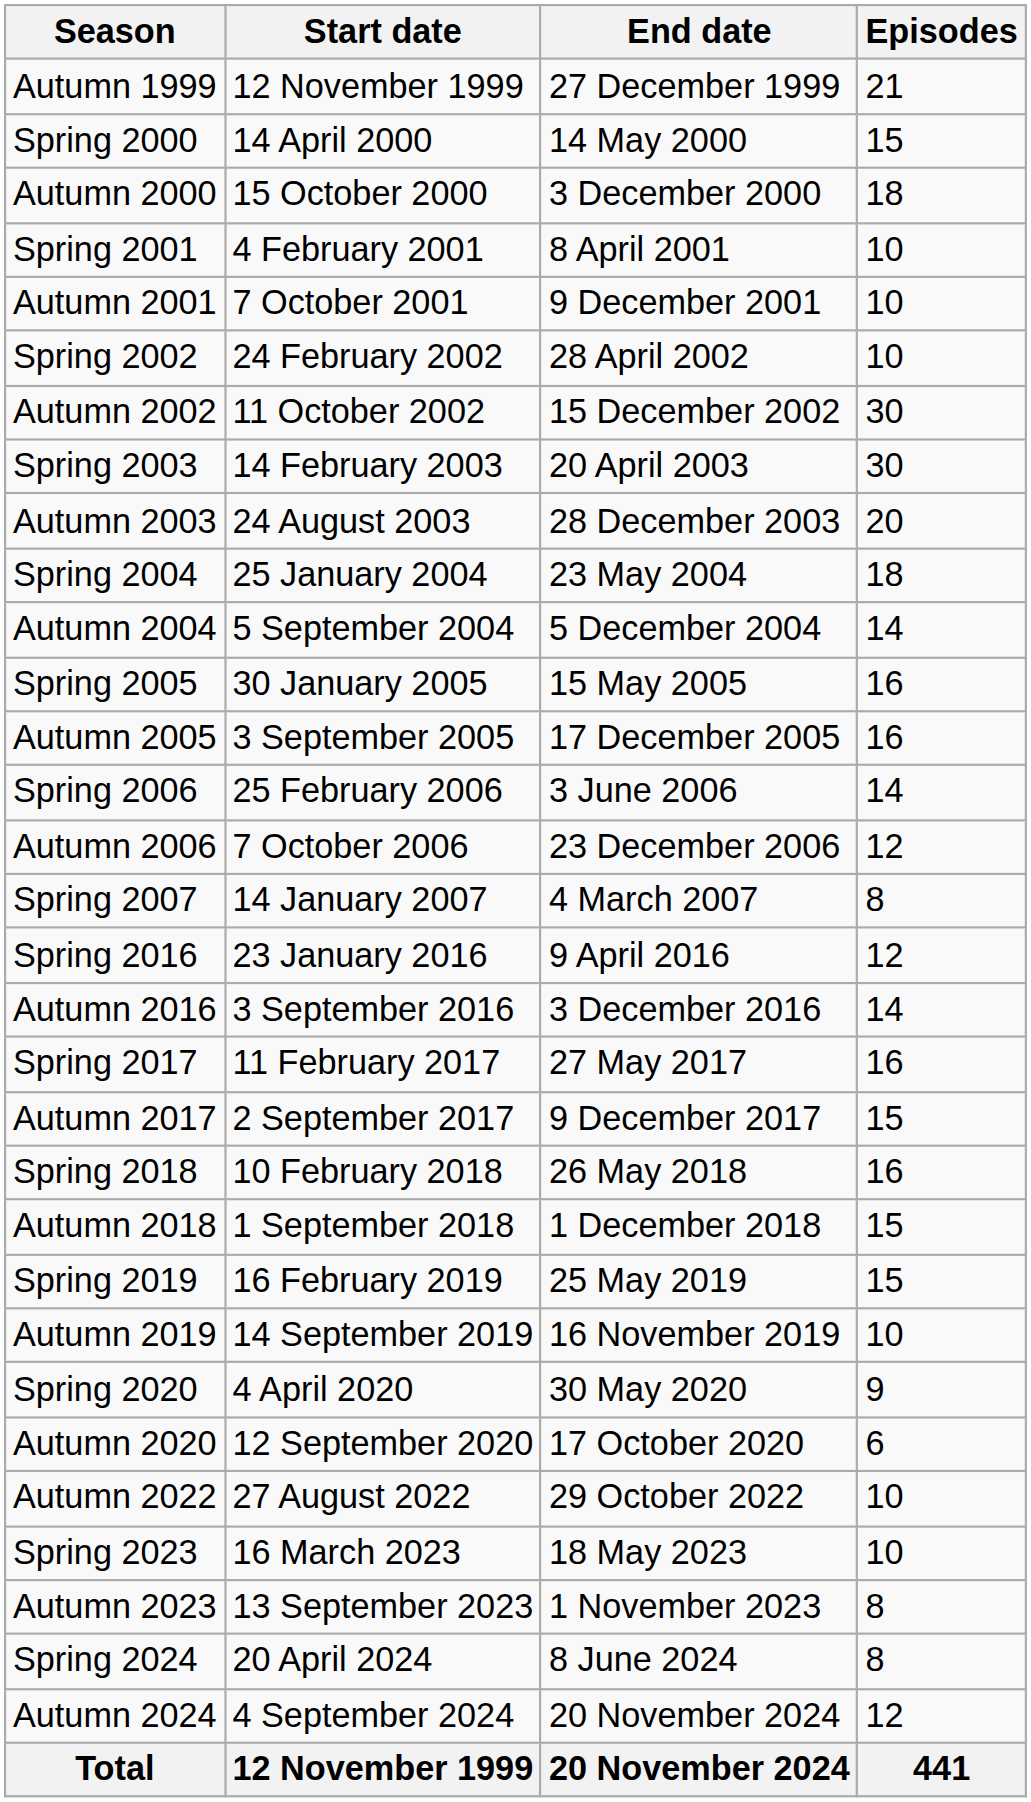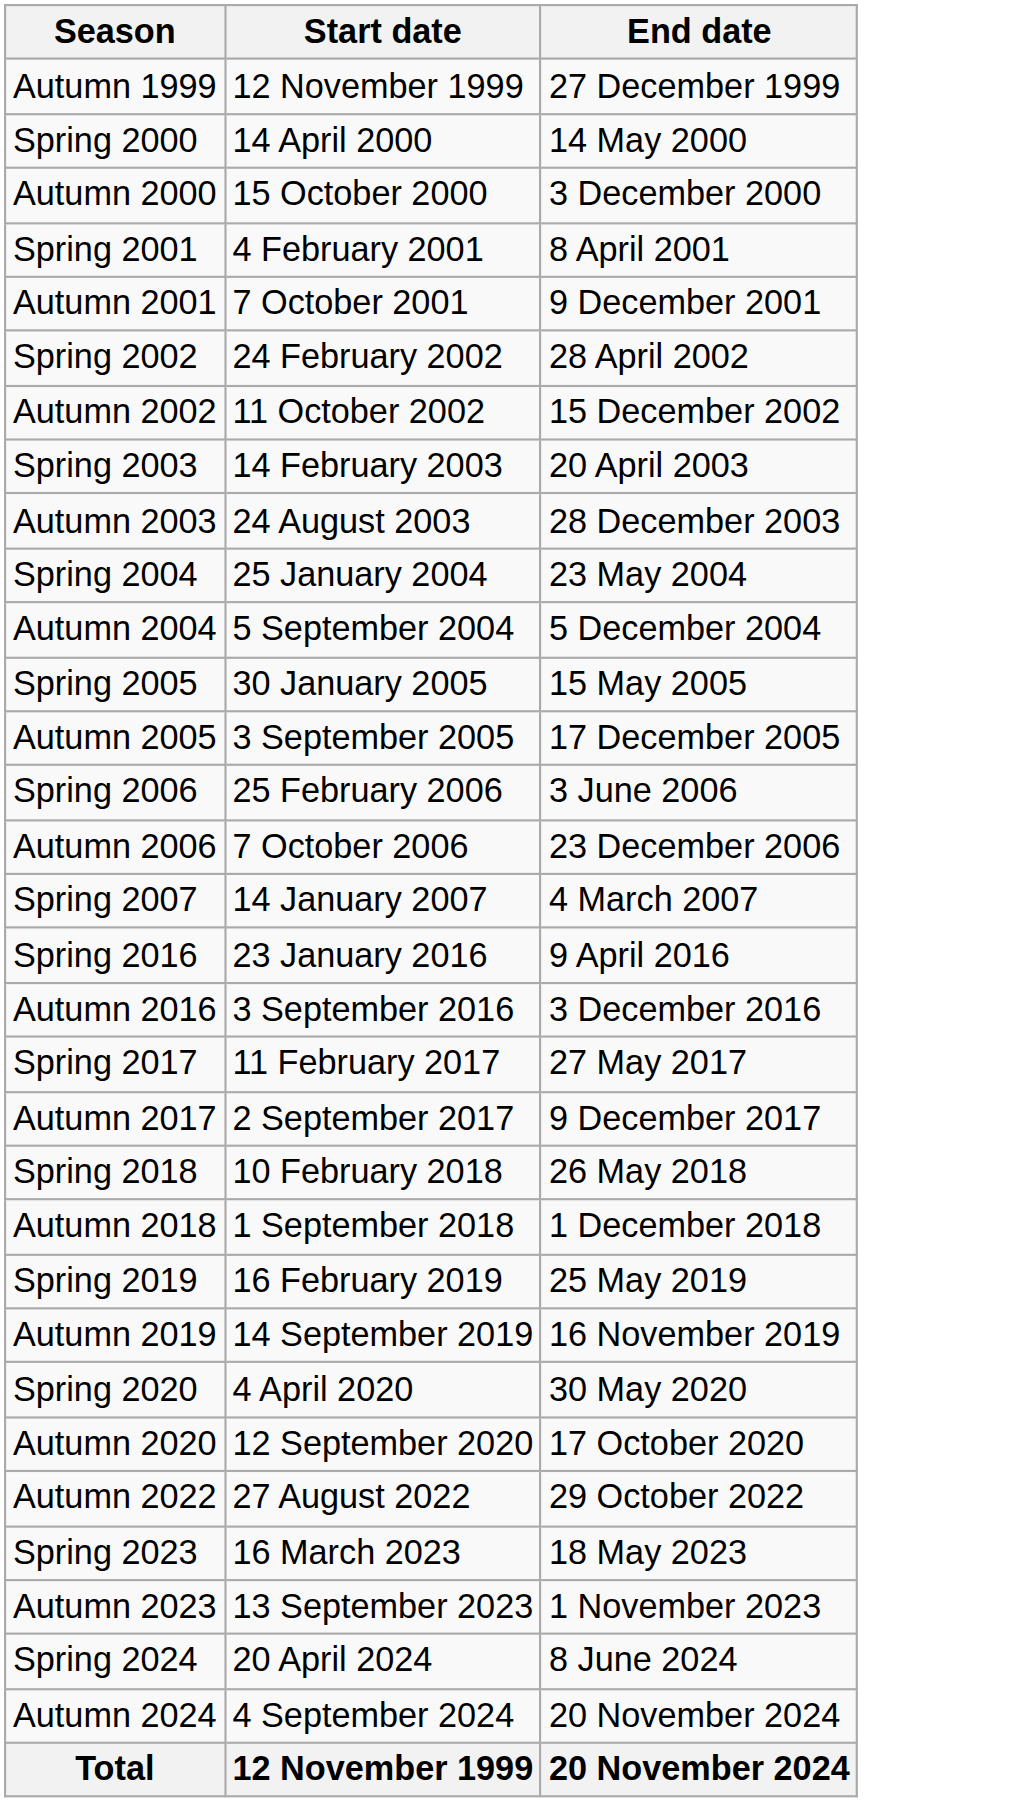 <table class="wikitable">
 <tr>
 <th>Season</th>
 <th>Start date</th>
 <th>End date</th>
-<th>Episodes</th>
 </tr>
 <tr>
 <td>Autumn 1999</td>
 <td>12 November 1999</td>
 <td>27 December 1999</td>
-<td>21</td>
 </tr>
 <tr>
 <td>Spring 2000</td>
 <td>14 April 2000</td>
 <td>14 May 2000</td>
-<td>15</td>
 </tr>
 <tr>
 <td>Autumn 2000</td>
 <td>15 October 2000</td>
 <td>3 December 2000</td>
-<td>18</td>
 </tr>
 <tr>
 <td>Spring 2001</td>
 <td>4 February 2001</td>
 <td>8 April 2001</td>
-<td>10</td>
 </tr>
 <tr>
 <td>Autumn 2001</td>
 <td>7 October 2001</td>
 <td>9 December 2001</td>
-<td>10</td>
 </tr>
 <tr>
 <td>Spring 2002</td>
 <td>24 February 2002</td>
 <td>28 April 2002</td>
-<td>10</td>
 </tr>
 <tr>
 <td>Autumn 2002</td>
 <td>11 October 2002</td>
 <td>15 December 2002</td>
-<td>30</td>
 </tr>
 <tr>
 <td>Spring 2003</td>
 <td>14 February 2003</td>
 <td>20 April 2003</td>
-<td>30</td>
 </tr>
 <tr>
 <td>Autumn 2003</td>
 <td>24 August 2003</td>
 <td>28 December 2003</td>
-<td>20</td>
 </tr>
 <tr>
 <td>Spring 2004</td>
 <td>25 January 2004</td>
 <td>23 May 2004</td>
-<td>18</td>
 </tr>
 <tr>
 <td>Autumn 2004</td>
 <td>5 September 2004</td>
 <td>5 December 2004</td>
-<td>14</td>
 </tr>
 <tr>
 <td>Spring 2005</td>
 <td>30 January 2005</td>
 <td>15 May 2005</td>
-<td>16</td>
 </tr>
 <tr>
 <td>Autumn 2005</td>
 <td>3 September 2005</td>
 <td>17 December 2005</td>
-<td>16</td>
 </tr>
 <tr>
 <td>Spring 2006</td>
 <td>25 February 2006</td>
 <td>3 June 2006</td>
-<td>14</td>
 </tr>
 <tr>
 <td>Autumn 2006</td>
 <td>7 October 2006</td>
 <td>23 December 2006</td>
-<td>12</td>
 </tr>
 <tr>
 <td>Spring 2007</td>
 <td>14 January 2007</td>
 <td>4 March 2007</td>
-<td>8</td>
 </tr>
 <tr>
 <td>Spring 2016</td>
 <td>23 January 2016</td>
 <td>9 April 2016</td>
-<td>12</td>
 </tr>
 <tr>
 <td>Autumn 2016</td>
 <td>3 September 2016</td>
 <td>3 December 2016</td>
-<td>14</td>
 </tr>
 <tr>
 <td>Spring 2017</td>
 <td>11 February 2017</td>
 <td>27 May 2017</td>
-<td>16</td>
 </tr>
 <tr>
 <td>Autumn 2017</td>
 <td>2 September 2017</td>
 <td>9 December 2017</td>
-<td>15</td>
 </tr>
 <tr>
 <td>Spring 2018</td>
 <td>10 February 2018</td>
 <td>26 May 2018</td>
-<td>16</td>
 </tr>
 <tr>
 <td>Autumn 2018</td>
 <td>1 September 2018</td>
 <td>1 December 2018</td>
-<td>15</td>
 </tr>
 <tr>
 <td>Spring 2019</td>
 <td>16 February 2019</td>
 <td>25 May 2019</td>
-<td>15</td>
 </tr>
 <tr>
 <td>Autumn 2019</td>
 <td>14 September 2019</td>
 <td>16 November 2019</td>
-<td>10</td>
 </tr>
 <tr>
 <td>Spring 2020</td>
 <td>4 April 2020</td>
 <td>30 May 2020</td>
-<td>9</td>
 </tr>
 <tr>
 <td>Autumn 2020</td>
 <td>12 September 2020</td>
 <td>17 October 2020</td>
-<td>6</td>
 </tr>
 <tr>
 <td>Autumn 2022</td>
 <td>27 August 2022</td>
 <td>29 October 2022</td>
-<td>10</td>
 </tr>
 <tr>
 <td>Spring 2023</td>
 <td>16 March 2023</td>
 <td>18 May 2023</td>
-<td>10</td>
 </tr>
 <tr>
 <td>Autumn 2023</td>
 <td>13 September 2023</td>
 <td>1 November 2023</td>
-<td>8</td>
 </tr>
 <tr>
 <td>Spring 2024</td>
 <td>20 April 2024</td>
 <td>8 June 2024</td>
-<td>8</td>
 </tr>
 <tr>
 <td>Autumn 2024</td>
 <td>4 September 2024</td>
 <td>20 November 2024</td>
-<td>12</td>
 </tr>
 <tr>
 <th>Total</th>
 <th>12 November 1999</th>
 <th>20 November 2024</th>
-<th>441</th>
 </tr>
 </table>
